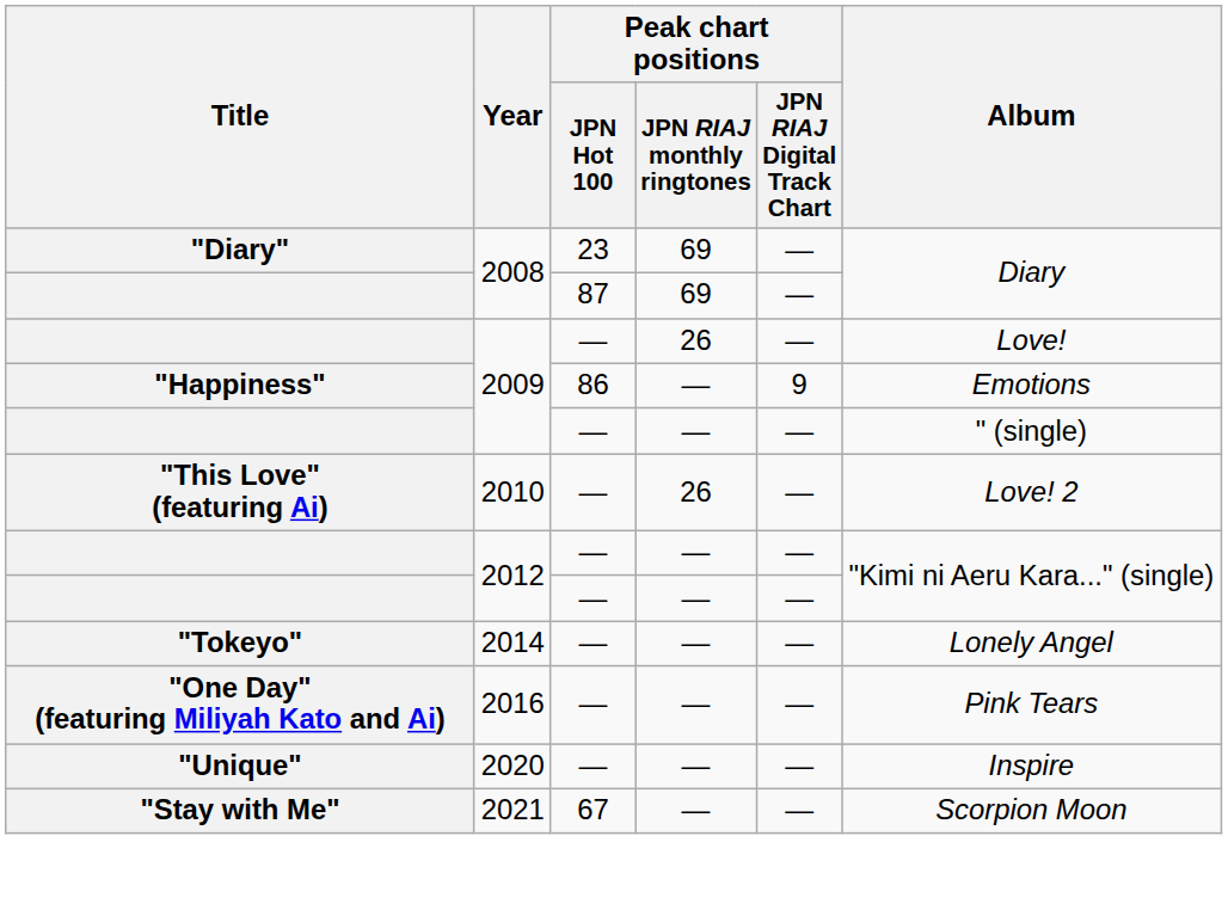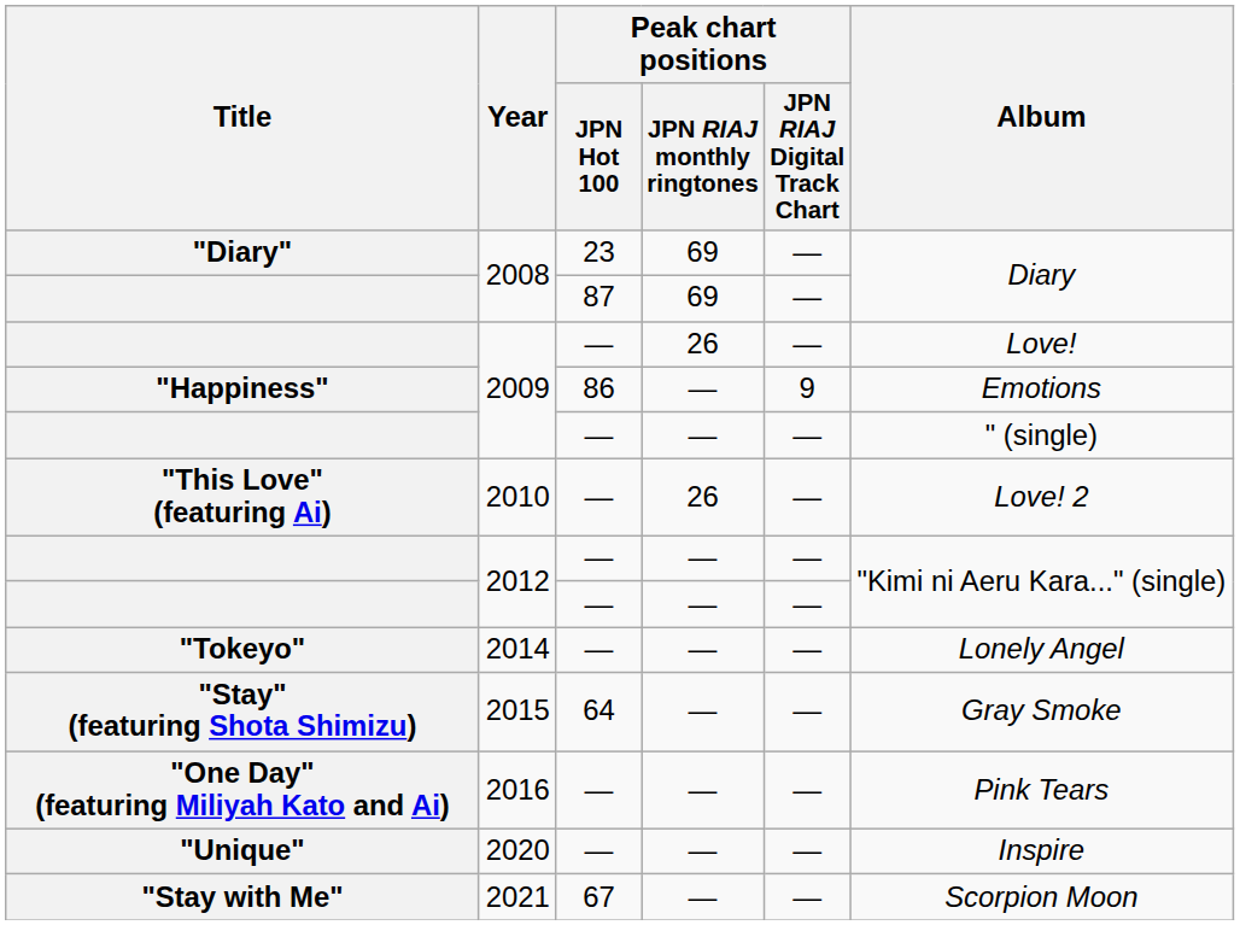 <table class="wikitable plainrowheaders" style="text-align:center;">
 <tr>
 <th scope="col" rowspan="2" style="width:16em;">Title</th>
 <th scope="col" rowspan="2">Year</th>
 <th scope="col" colspan="3">Peak chart positions</th>
 <th scope="col" rowspan="2">Album</th>
 </tr>
 <tr>
 <th style="width:3em;font-size:85%">JPN  Hot 100<br></th>
 <th style="width:3em;font-size:85%">JPN <em>RIAJ</em><br>monthly<br>ringtones<br></th>
 <th style="width:3em;font-size:85%">JPN <em>RIAJ</em><br>Digital<br>Track<br>Chart<br></th>
 </tr>
 <tr>
 <th scope="row">"Diary"</th>
 <td rowspan="2">2008</td>
 <td>23</td>
 <td>69</td>
 <td>—</td>
 <td rowspan="2"><em>Diary</em></td>
 </tr>
 <tr>
 <th scope="row"></th>
 <td>87</td>
 <td>69</td>
 <td>—</td>
 </tr>
 <tr>
 <th scope="row"></th>
 <td rowspan="3">2009</td>
 <td>—</td>
 <td>26</td>
 <td>—</td>
 <td><em>Love!</em></td>
 </tr>
 <tr>
 <th scope="row">"Happiness"</th>
 <td>86</td>
 <td>—</td>
 <td>9</td>
 <td><em>Emotions</em></td>
 </tr>
 <tr>
 <th scope="row"></th>
 <td>—</td>
 <td>—</td>
 <td>—</td>
 <td>" <span>(single)</span></td>
 </tr>
 <tr>
 <th scope="row">"This Love"<br><span>(featuring <a href='#'>Ai</a>)</span></th>
 <td>2010</td>
 <td>—</td>
 <td>26</td>
 <td>—</td>
 <td><em>Love! 2</em></td>
 </tr>
 <tr>
 <th scope="row"></th>
 <td rowspan="2">2012</td>
 <td>—</td>
 <td>—</td>
 <td>—</td>
 <td rowspan="2">"Kimi ni Aeru Kara..." <span>(single)</span></td>
 </tr>
 <tr>
 <th scope="row"></th>
 <td>—</td>
 <td>—</td>
 <td>—</td>
 </tr>
 <tr>
 <th scope="row">"Tokeyo"</th>
 <td>2014</td>
 <td>—</td>
 <td>—</td>
 <td>—</td>
 <td><em>Lonely Angel</em></td>
 </tr>
 <tr>
+<th scope="row">"Stay"<br><span>(featuring <a href='#'>Shota Shimizu</a>)</span></th>
+<td>2015</td>
+<td>64</td>
+<td>—</td>
+<td>—</td>
+<td><em>Gray Smoke</em></td>
+</tr>
+<tr>
 <th scope="row">"One Day"<br><span>(featuring <a href='#'>Miliyah Kato</a> and <a href='#'>Ai</a>)</span></th>
 <td>2016</td>
 <td>—</td>
 <td>—</td>
 <td>—</td>
 <td><em>Pink Tears</em></td>
 </tr>
 <tr>
 <th scope="row">"Unique"</th>
 <td>2020</td>
 <td>—</td>
 <td>—</td>
 <td>—</td>
 <td><em>Inspire</em></td>
 </tr>
 <tr>
 <th scope="row">"Stay with Me"</th>
 <td>2021</td>
 <td>67</td>
 <td>—</td>
 <td>—</td>
 <td><em>Scorpion Moon</em></td>
 </tr>
 </table>
